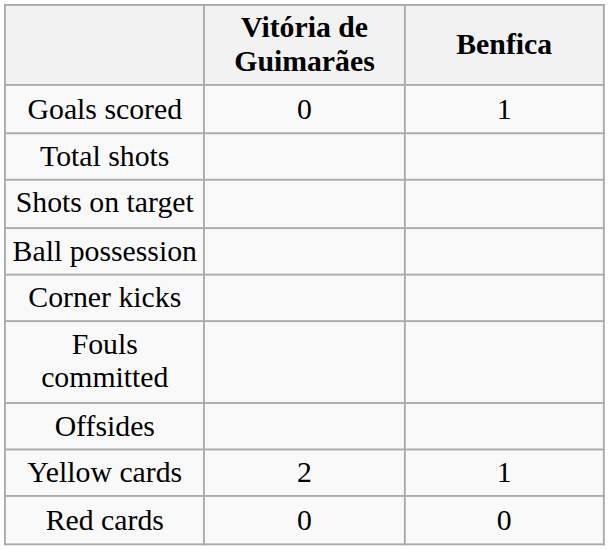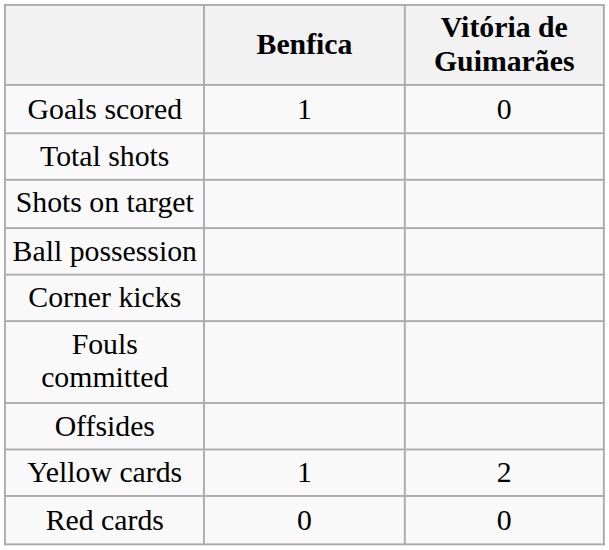 <table class="wikitable" style="text-align:center">
 <tr>
 <th width="100"></th>
+<th width="100">Benfica</th>
 <th width="100">Vitória de Guimarães</th>
-<th width="100">Benfica</th>
 </tr>
 <tr>
 <td>Goals scored</td>
+<td>1</td>
 <td>0</td>
-<td>1</td>
 </tr>
 <tr>
 <td>Total shots</td>
 <td></td>
 <td></td>
 </tr>
 <tr>
 <td>Shots on target</td>
 <td></td>
 <td></td>
 </tr>
 <tr>
 <td>Ball possession</td>
 <td></td>
 <td></td>
 </tr>
 <tr>
 <td>Corner kicks</td>
 <td></td>
 <td></td>
 </tr>
 <tr>
 <td>Fouls committed</td>
 <td></td>
 <td></td>
 </tr>
 <tr>
 <td>Offsides</td>
 <td></td>
 <td></td>
 </tr>
 <tr>
 <td>Yellow cards</td>
+<td>1</td>
 <td>2</td>
-<td>1</td>
 </tr>
 <tr>
 <td>Red cards</td>
 <td>0</td>
 <td>0</td>
 </tr>
 </table>
